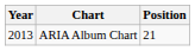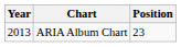 <table class="wikitable">
 <tr>
 <th>Year</th>
 <th>Chart</th>
 <th>Position</th>
 </tr>
 <tr>
 <td>2013</td>
 <td>ARIA Album Chart</td>
-<td>21</td>
+<td>23</td>
 </tr>
 </table>
